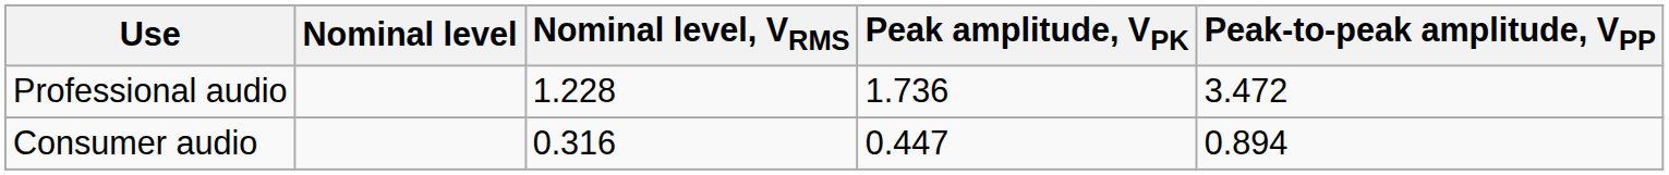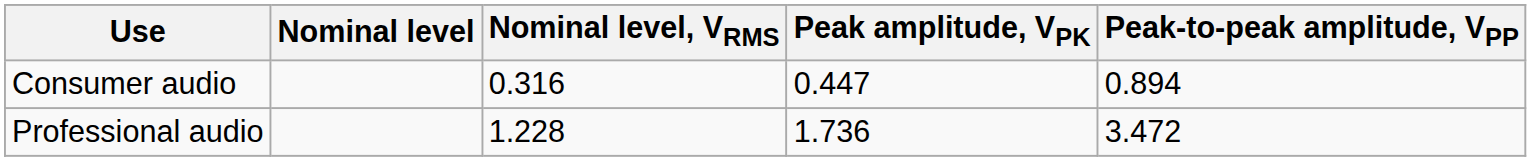 <table class="wikitable">
 <tr>
 <th>Use</th>
 <th>Nominal level</th>
 <th>Nominal level, V<sub>RMS</sub></th>
 <th>Peak amplitude, V<sub>PK</sub></th>
 <th>Peak-to-peak amplitude, V<sub>PP</sub></th>
 </tr>
 <tr>
+<td>Consumer audio</td>
+<td align=right></td>
+<td align=left>0.316</td>
+<td align=left>0.447</td>
+<td align=left>0.894</td>
+</tr>
+<tr>
 <td>Professional audio</td>
 <td align=right></td>
 <td align=left>1.228</td>
 <td align=left>1.736</td>
 <td align=left>3.472</td>
 </tr>
-<tr>
-<td>Consumer audio</td>
-<td align=right></td>
-<td align=left>0.316</td>
-<td align=left>0.447</td>
-<td align=left>0.894</td>
-</tr>
 </table>
